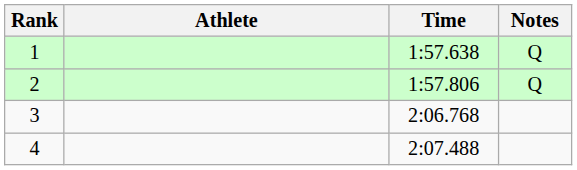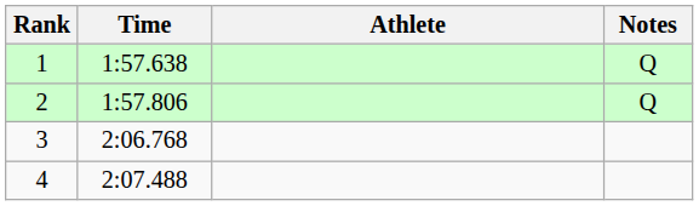 <table class=wikitable style="text-align:center">
 <tr>
 <th width=40>Rank</th>
+<th width=80>Time</th>
 <th width=250>Athlete</th>
-<th width=80>Time</th>
 <th width=50>Notes</th>
 </tr>
 <tr bgcolor="ccffcc">
 <td>1</td>
+<td>1:57.638</td>
 <td align=left></td>
-<td>1:57.638</td>
 <td>Q</td>
 </tr>
 <tr bgcolor="ccffcc">
 <td>2</td>
+<td>1:57.806</td>
 <td align=left></td>
-<td>1:57.806</td>
 <td>Q</td>
 </tr>
 <tr>
 <td>3</td>
+<td>2:06.768</td>
 <td align=left></td>
-<td>2:06.768</td>
 <td></td>
 </tr>
 <tr>
 <td>4</td>
+<td>2:07.488</td>
 <td align=left></td>
-<td>2:07.488</td>
 <td></td>
 </tr>
 </table>
